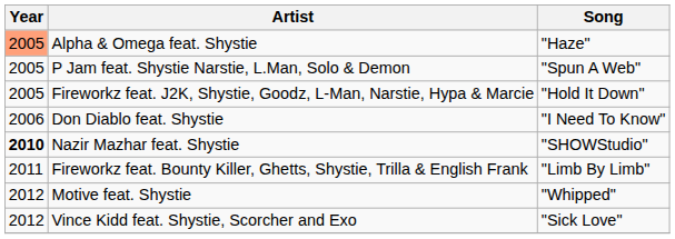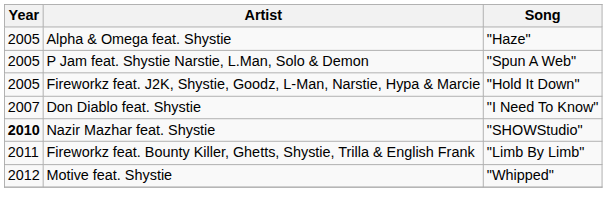 <table class="wikitable">
 <tr>
 <th>Year</th>
 <th>Artist</th>
 <th>Song</th>
 </tr>
 <tr>
-<td style="background: lightsalmon;">2005</td>
+<td>2005</td>
 <td>Alpha & Omega feat. Shystie</td>
 <td>"Haze"</td>
 </tr>
 <tr>
 <td>2005</td>
 <td>P Jam feat. Shystie Narstie, L.Man, Solo & Demon</td>
 <td>"Spun A Web"</td>
 </tr>
 <tr>
 <td>2005</td>
 <td>Fireworkz feat. J2K, Shystie, Goodz, L-Man, Narstie, Hypa & Marcie</td>
 <td>"Hold It Down"</td>
 </tr>
 <tr>
-<td>2006</td>
+<td>2007</td>
 <td>Don Diablo feat. Shystie</td>
 <td>"I Need To Know"</td>
 </tr>
 <tr>
 <td><strong>2010</strong></td>
 <td>Nazir Mazhar feat. Shystie</td>
 <td>"SHOWStudio"</td>
 </tr>
 <tr>
 <td>2011</td>
 <td>Fireworkz feat. Bounty Killer, Ghetts, Shystie, Trilla & English Frank</td>
 <td>"Limb By Limb"</td>
 </tr>
 <tr>
 <td>2012</td>
 <td>Motive feat. Shystie</td>
 <td>"Whipped"</td>
 </tr>
 <tr>
-<td>2012</td>
-<td>Vince Kidd feat. Shystie, Scorcher and Exo</td>
-<td>"Sick Love"</td>
-</tr>
-<tr>
 </tr>
 </table>
